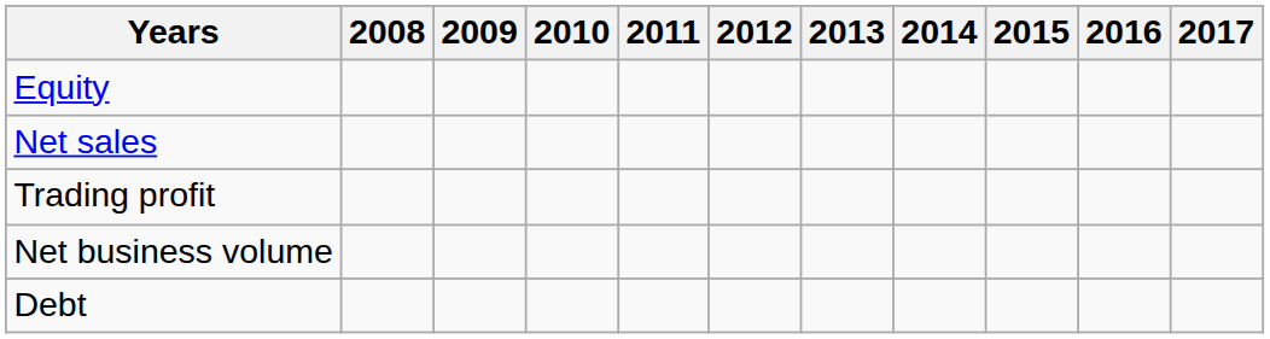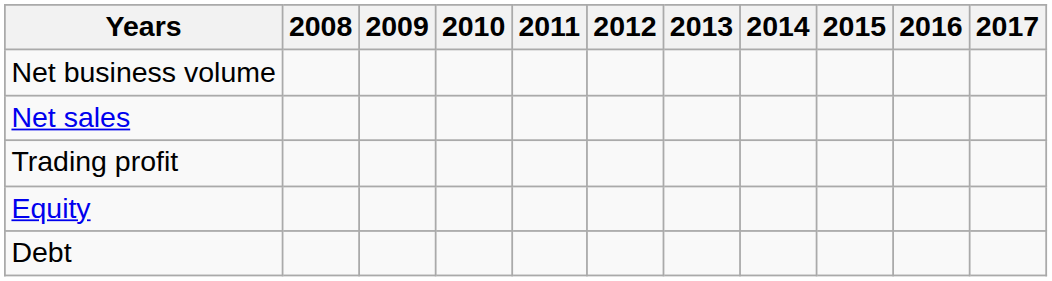 <table class="wikitable" border="3">
 <tr>
 <th>Years</th>
 <th>2008</th>
 <th>2009</th>
 <th>2010</th>
 <th>2011</th>
 <th>2012</th>
 <th>2013</th>
 <th>2014</th>
 <th>2015</th>
 <th>2016</th>
 <th>2017</th>
 </tr>
 <tr ---->
-<td><a href='#'>Equity</a></td>
+<td>Net business volume</td>
 <td></td>
 <td></td>
 <td></td>
 <td></td>
 <td></td>
 <td></td>
 <td></td>
 <td></td>
 <td></td>
 <td></td>
 </tr>
 <tr ---->
 <td><a href='#'>Net sales</a></td>
 <td></td>
 <td></td>
 <td></td>
 <td></td>
 <td></td>
 <td></td>
 <td></td>
 <td></td>
 <td></td>
 <td></td>
 </tr>
 <tr ---->
 <td>Trading profit</td>
 <td></td>
 <td></td>
 <td></td>
 <td></td>
 <td></td>
 <td></td>
 <td></td>
 <td></td>
 <td></td>
 <td></td>
 </tr>
 <tr ---->
-<td>Net business volume</td>
+<td><a href='#'>Equity</a></td>
 <td></td>
 <td></td>
 <td></td>
 <td></td>
 <td></td>
 <td></td>
 <td></td>
 <td></td>
 <td></td>
 <td></td>
 </tr>
 <tr ---->
 <td>Debt</td>
 <td></td>
 <td></td>
 <td></td>
 <td></td>
 <td></td>
 <td></td>
 <td></td>
 <td></td>
 <td></td>
 <td></td>
 </tr>
 </table>
